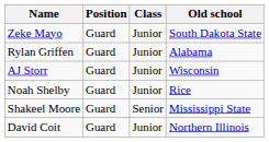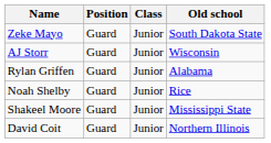 <table class="wikitable">
 <tr>
 <th>Name</th>
 <th>Position</th>
 <th>Class</th>
 <th>Old school</th>
 </tr>
 <tr>
 <td><a href='#'>Zeke Mayo</a></td>
 <td>Guard</td>
 <td>Junior</td>
 <td><a href='#'>South Dakota State</a></td>
 </tr>
 <tr>
+<td><a href='#'>AJ Storr</a></td>
+<td>Guard</td>
+<td>Junior</td>
+<td><a href='#'>Wisconsin</a></td>
+</tr>
+<tr>
 <td>Rylan Griffen</td>
 <td>Guard</td>
 <td>Junior</td>
 <td><a href='#'>Alabama</a></td>
-</tr>
-<tr>
-<td><a href='#'>AJ Storr</a></td>
-<td>Guard</td>
-<td>Junior</td>
-<td><a href='#'>Wisconsin</a></td>
 </tr>
 <tr>
 <td>Noah Shelby</td>
 <td>Guard</td>
 <td>Junior</td>
 <td><a href='#'>Rice</a></td>
 </tr>
 <tr>
 <td>Shakeel Moore</td>
 <td>Guard</td>
-<td>Senior</td>
+<td>Junior</td>
 <td><a href='#'>Mississippi State</a></td>
 </tr>
 <tr>
 <td>David Coit</td>
 <td>Guard</td>
 <td>Junior</td>
 <td><a href='#'>Northern Illinois</a></td>
 </tr>
 </table>
